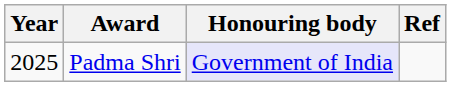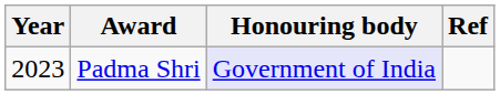 <table class="wikitable">
 <tr>
 <th>Year</th>
 <th>Award</th>
 <th>Honouring body</th>
 <th>Ref</th>
 </tr>
 <tr>
-<td>2025</td>
+<td>2023</td>
 <td><a href='#'>Padma Shri</a></td>
 <td style="background: lavender;"><a href='#'>Government of India</a></td>
 <td></td>
 </tr>
 </table>
